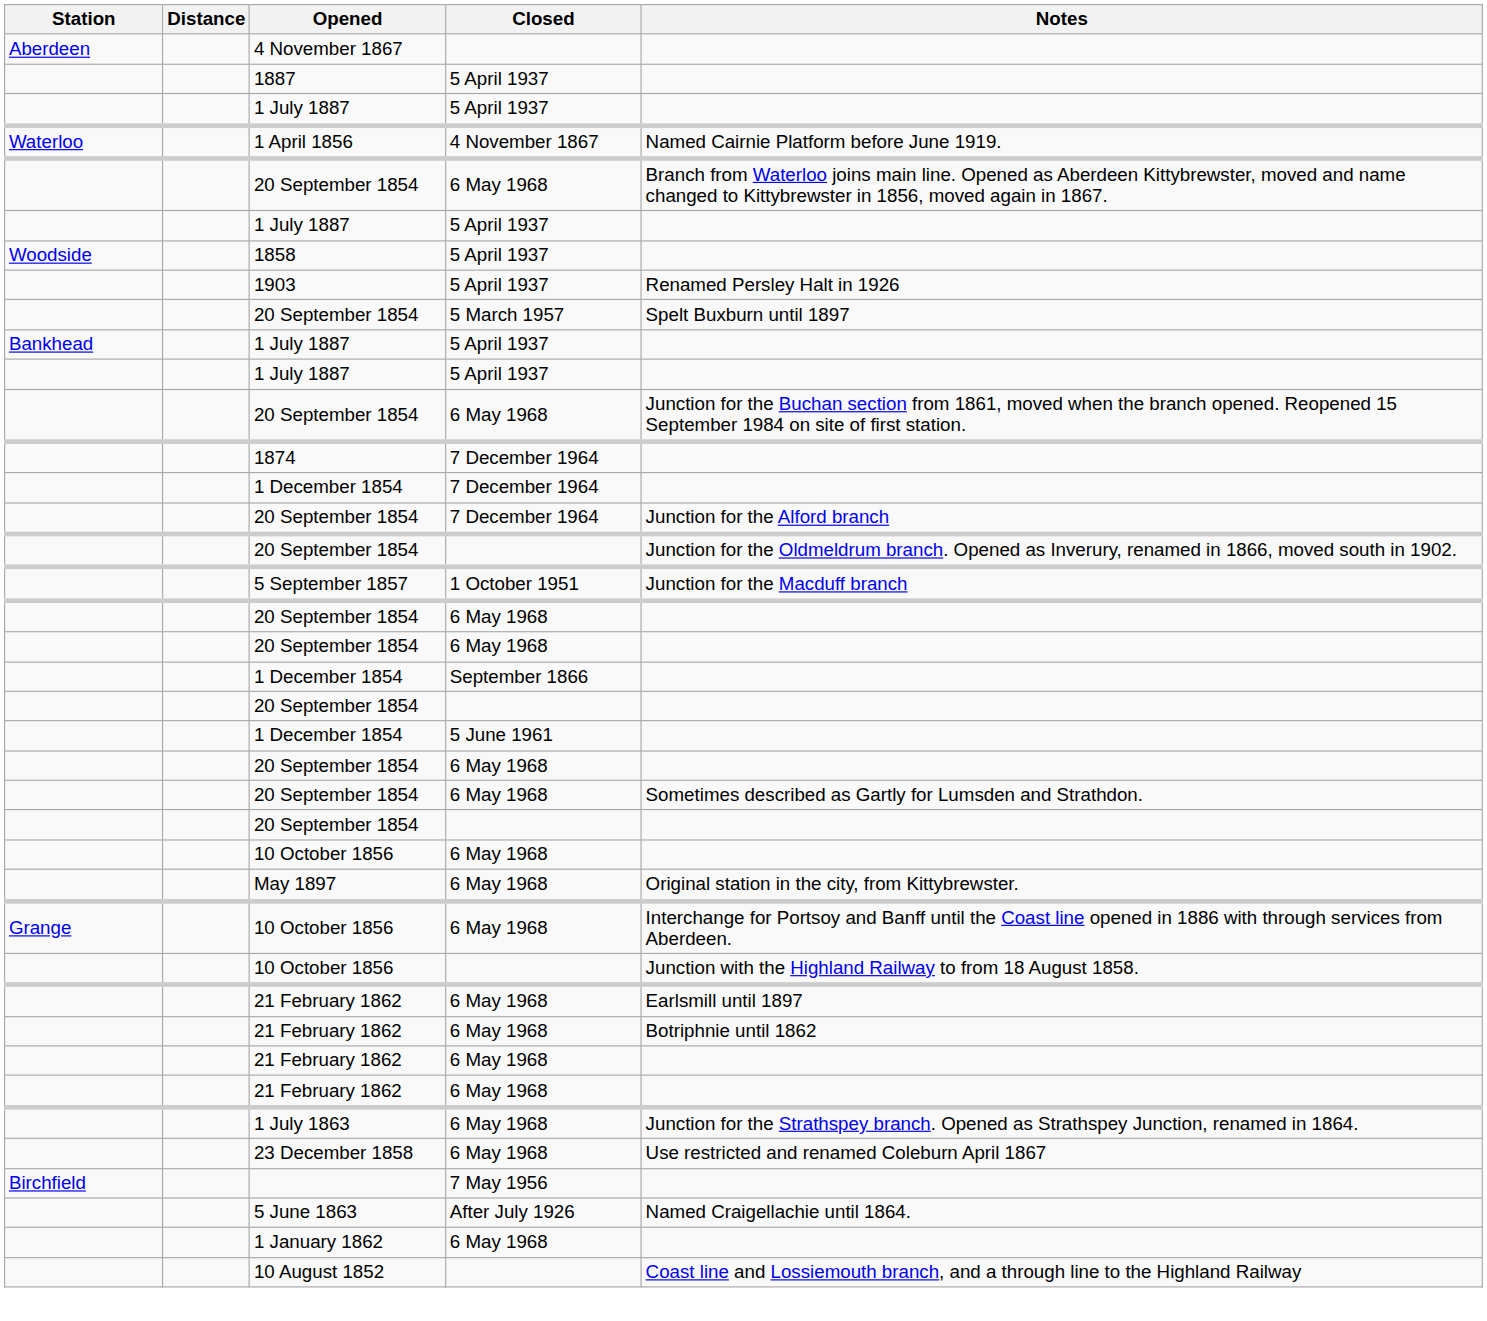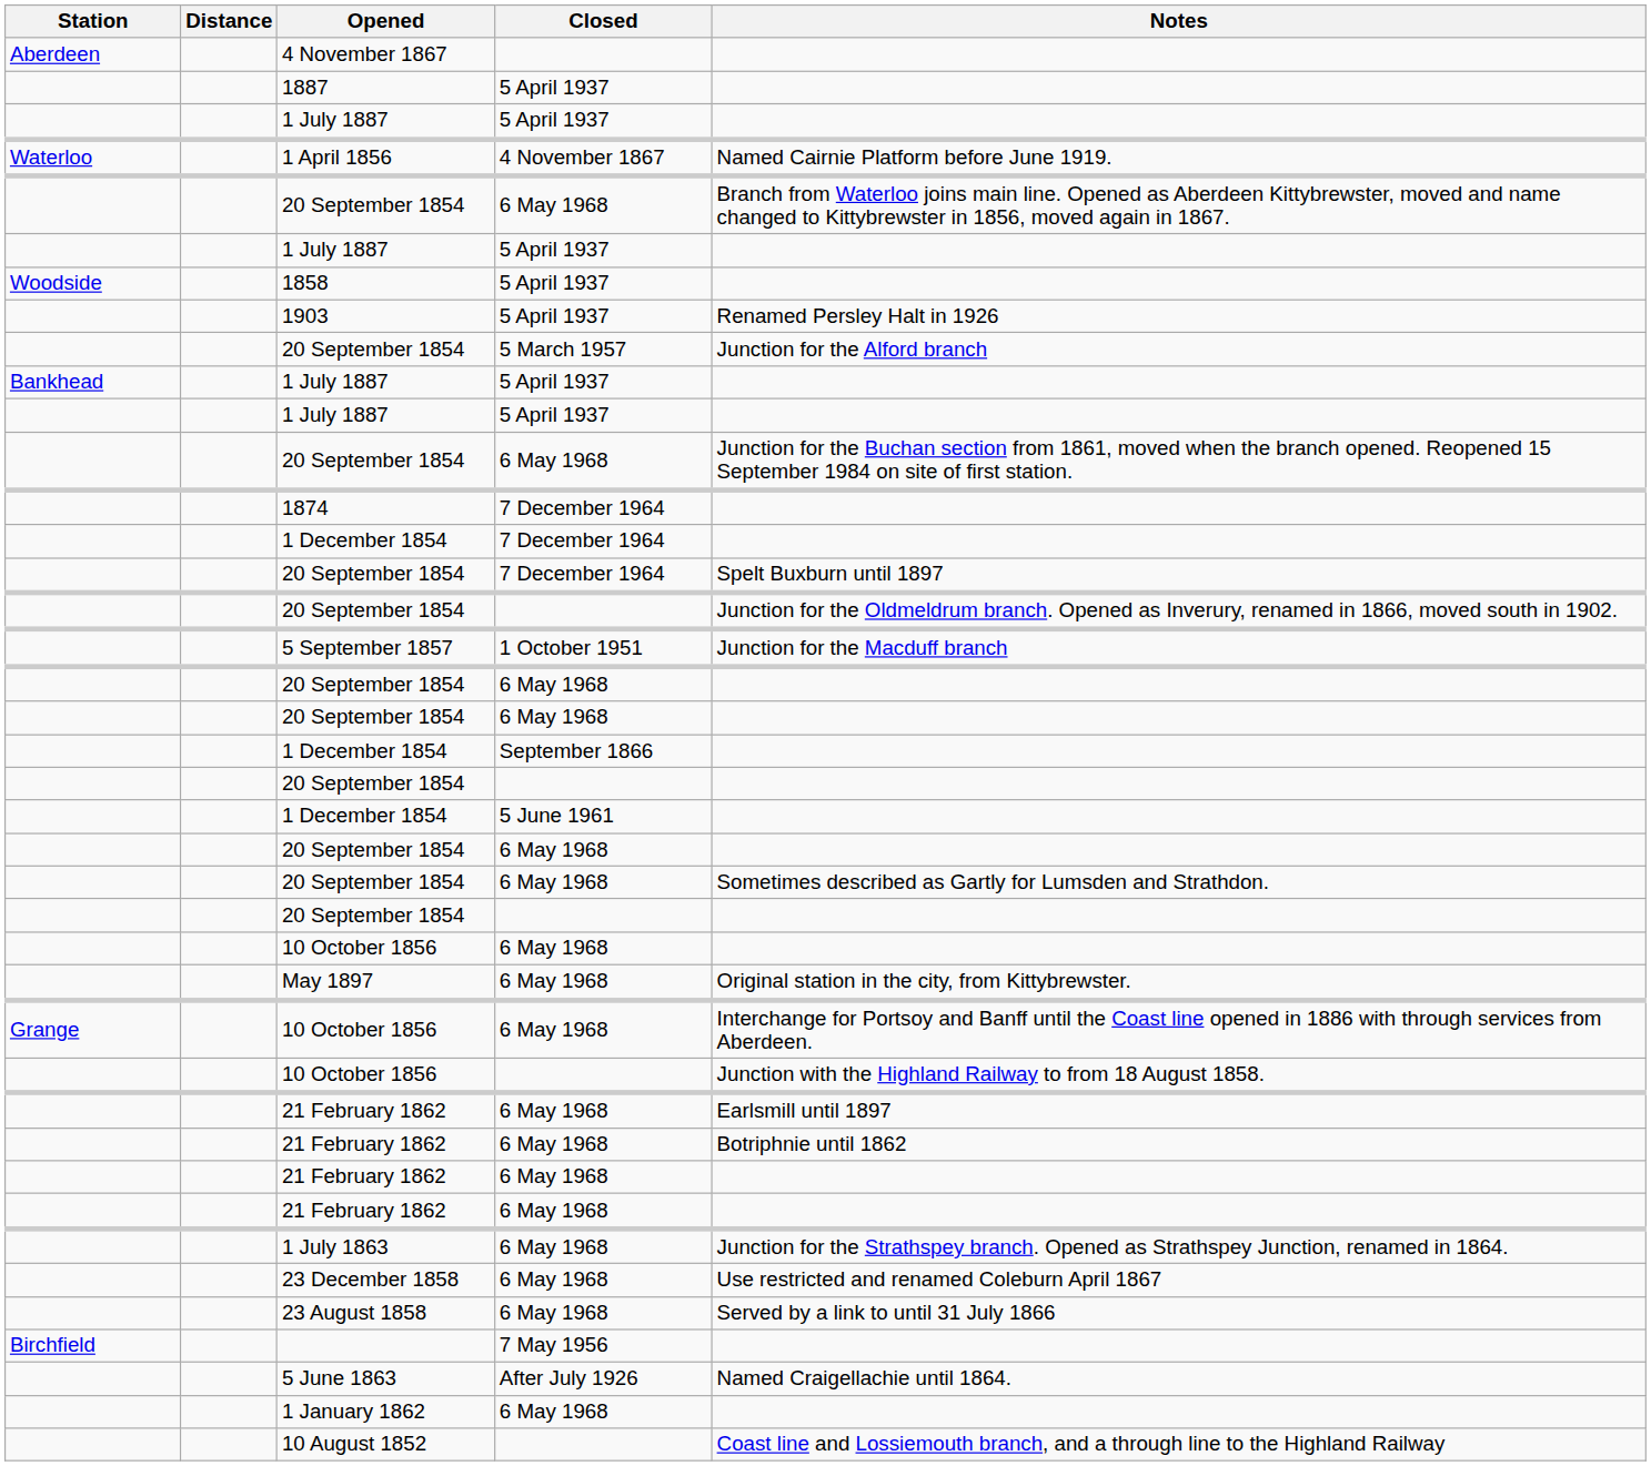 <table class="wikitable" style="width:100%; margin-right:0;">
 <tr>
 <th scope="col" style="width:8em; text-align:center;">Station</th>
 <th scope="col" style="width:4em; text-align:center;">Distance</th>
 <th scope="col" style="width:10em;">Opened</th>
 <th scope="col" style="width:10em;">Closed</th>
 <th scope="col" class="unsortable">Notes</th>
 </tr>
 <tr>
 <td><a href='#'>Aberdeen</a></td>
 <td></td>
 <td>4 November 1867</td>
 <td></td>
 <td></td>
 </tr>
 <tr>
 <td></td>
 <td></td>
 <td>1887</td>
 <td>5 April 1937</td>
 <td></td>
 </tr>
 <tr>
 <td></td>
 <td></td>
 <td>1 July 1887</td>
 <td>5 April 1937</td>
 <td></td>
 </tr>
 <tr style="border-top:4px solid #ccc">
 <td><a href='#'>Waterloo</a></td>
 <td></td>
 <td>1 April 1856</td>
 <td>4 November 1867</td>
 <td>Named Cairnie Platform before June 1919.</td>
 </tr>
 <tr style="border-top:4px solid #ccc">
 <td></td>
 <td></td>
 <td>20 September 1854</td>
 <td>6 May 1968</td>
 <td>Branch from <a href='#'>Waterloo</a> joins main line. Opened as Aberdeen Kittybrewster, moved and name changed to Kittybrewster in 1856, moved again in 1867.</td>
 </tr>
 <tr>
 <td></td>
 <td></td>
 <td>1 July 1887</td>
 <td>5 April 1937</td>
 <td></td>
 </tr>
 <tr>
 <td><a href='#'>Woodside</a></td>
 <td></td>
 <td>1858</td>
 <td>5 April 1937</td>
 <td></td>
 </tr>
 <tr>
 <td></td>
 <td></td>
 <td>1903</td>
 <td>5 April 1937</td>
 <td>Renamed Persley Halt in 1926</td>
 </tr>
 <tr>
 <td></td>
 <td></td>
 <td>20 September 1854</td>
 <td>5 March 1957</td>
-<td>Spelt Buxburn until 1897</td>
+<td>Junction for the <a href='#'>Alford branch</a></td>
 </tr>
 <tr>
 <td><a href='#'>Bankhead</a></td>
 <td></td>
 <td>1 July 1887</td>
 <td>5 April 1937</td>
 <td></td>
 </tr>
 <tr>
 <td></td>
 <td></td>
 <td>1 July 1887</td>
 <td>5 April 1937</td>
 <td></td>
 </tr>
 <tr>
 <td></td>
 <td></td>
 <td>20 September 1854</td>
 <td>6 May 1968</td>
 <td>Junction for the <a href='#'>Buchan section</a> from 1861, moved  when the branch opened. Reopened 15 September 1984 on site of first station.</td>
 </tr>
 <tr style="border-top:4px solid #ccc">
 <td></td>
 <td></td>
 <td>1874</td>
 <td>7 December 1964</td>
 <td></td>
 </tr>
 <tr>
 <td></td>
 <td></td>
 <td>1 December 1854</td>
 <td>7 December 1964</td>
 <td></td>
 </tr>
 <tr>
 <td></td>
 <td></td>
 <td>20 September 1854</td>
 <td>7 December 1964</td>
-<td>Junction for the <a href='#'>Alford branch</a></td>
+<td>Spelt Buxburn until 1897</td>
 </tr>
 <tr style="border-top:4px solid #ccc">
 <td></td>
 <td></td>
 <td>20 September 1854</td>
 <td></td>
 <td>Junction for the <a href='#'>Oldmeldrum branch</a>. Opened as Inverury, renamed in 1866, moved  south in 1902.</td>
 </tr>
 <tr style="border-top:4px solid #ccc">
 <td></td>
 <td></td>
 <td>5 September 1857</td>
 <td>1 October 1951</td>
 <td>Junction for the <a href='#'>Macduff branch</a></td>
 </tr>
 <tr style="border-top:4px solid #ccc">
 <td></td>
 <td></td>
 <td>20 September 1854</td>
 <td>6 May 1968</td>
 <td></td>
 </tr>
 <tr>
 <td></td>
 <td></td>
 <td>20 September 1854</td>
 <td>6 May 1968</td>
 <td></td>
 </tr>
 <tr>
 <td></td>
 <td></td>
 <td>1 December 1854</td>
 <td>September 1866</td>
 <td></td>
 </tr>
 <tr>
 <td></td>
 <td></td>
 <td>20 September 1854</td>
 <td></td>
 <td></td>
 </tr>
 <tr>
 <td></td>
 <td></td>
 <td>1 December 1854</td>
 <td>5 June 1961</td>
 <td></td>
 </tr>
 <tr>
 <td></td>
 <td></td>
 <td>20 September 1854</td>
 <td>6 May 1968</td>
 <td></td>
 </tr>
 <tr>
 <td></td>
 <td></td>
 <td>20 September 1854</td>
 <td>6 May 1968</td>
 <td>Sometimes described as Gartly for Lumsden and Strathdon.</td>
 </tr>
 <tr>
 <td></td>
 <td></td>
 <td>20 September 1854</td>
 <td></td>
 <td></td>
 </tr>
 <tr>
 <td></td>
 <td></td>
 <td>10 October 1856</td>
 <td>6 May 1968</td>
 <td></td>
 </tr>
 <tr>
 <td></td>
 <td></td>
 <td>May 1897</td>
 <td>6 May 1968</td>
 <td>Original station in the city,  from Kittybrewster.</td>
 </tr>
 <tr style="border-top:4px solid #ccc">
 <td><a href='#'>Grange</a></td>
 <td></td>
 <td>10 October 1856</td>
 <td>6 May 1968</td>
 <td>Interchange for Portsoy and Banff until the <a href='#'>Coast line</a> opened in 1886 with through services from Aberdeen.</td>
 </tr>
 <tr>
 <td></td>
 <td></td>
 <td>10 October 1856</td>
 <td></td>
 <td>Junction with the <a href='#'>Highland Railway</a> to  from 18 August 1858.</td>
 </tr>
 <tr style="border-top:4px solid #ccc">
 <td></td>
 <td></td>
 <td>21 February 1862</td>
 <td>6 May 1968</td>
 <td>Earlsmill until 1897</td>
 </tr>
 <tr>
 <td></td>
 <td></td>
 <td>21 February 1862</td>
 <td>6 May 1968</td>
 <td>Botriphnie until 1862</td>
 </tr>
 <tr>
 <td></td>
 <td></td>
 <td>21 February 1862</td>
 <td>6 May 1968</td>
 <td></td>
 </tr>
 <tr>
 <td></td>
 <td></td>
 <td>21 February 1862</td>
 <td>6 May 1968</td>
 <td></td>
 </tr>
 <tr style="border-top:4px solid #ccc">
 <td></td>
 <td></td>
 <td>1 July 1863</td>
 <td>6 May 1968</td>
 <td>Junction for the <a href='#'>Strathspey branch</a>. Opened as Strathspey Junction, renamed in 1864.</td>
 </tr>
 <tr>
 <td></td>
 <td></td>
 <td>23 December 1858</td>
 <td>6 May 1968</td>
 <td>Use restricted and renamed Coleburn April 1867</td>
 </tr>
 <tr>
+<td></td>
+<td></td>
+<td>23 August 1858</td>
+<td>6 May 1968</td>
+<td>Served by a link to  until 31 July 1866</td>
+</tr>
+<tr>
 <td><a href='#'>Birchfield</a></td>
 <td></td>
 <td></td>
 <td>7 May 1956</td>
 <td></td>
 </tr>
 <tr>
 <td></td>
 <td></td>
 <td>5 June 1863</td>
 <td>After July 1926</td>
 <td>Named Craigellachie until 1864.</td>
 </tr>
 <tr>
 <td></td>
 <td></td>
 <td>1 January 1862</td>
 <td>6 May 1968</td>
 <td></td>
 </tr>
 <tr>
 <td></td>
 <td></td>
 <td>10 August 1852</td>
 <td></td>
 <td><a href='#'>Coast line</a> and <a href='#'>Lossiemouth branch</a>, and a through line to the Highland Railway</td>
 </tr>
 </table>
